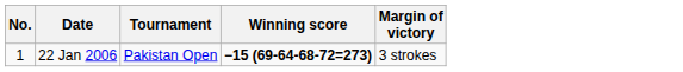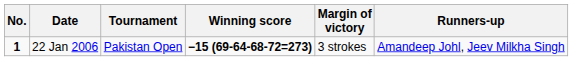 <table class="wikitable" style="font-size:95%;">
 <tr>
 <th>No.</th>
 <th>Date</th>
 <th>Tournament</th>
 <th>Winning score</th>
 <th>Margin of<br>victory</th>
+<th>Runners-up</th>
 </tr>
 <tr>
-<td align=center>1</td>
+<td align=center><strong>1</strong></td>
 <td align=right>22 Jan <a href='#'>2006</a></td>
 <td><a href='#'>Pakistan Open</a></td>
 <td><strong>−15 (69-64-68-72=273)</strong></td>
 <td>3 strokes</td>
+<td> <a href='#'>Amandeep Johl</a>,  <a href='#'>Jeev Milkha Singh</a></td>
 </tr>
 </table>
